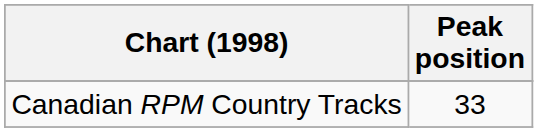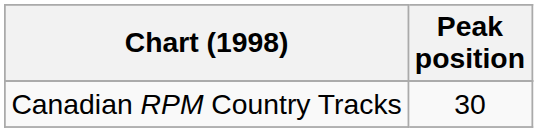 <table class="wikitable sortable">
 <tr>
 <th align="left">Chart (1998)</th>
 <th align="center">Peak<br>position</th>
 </tr>
 <tr>
 </tr>
 <tr>
 <td align="left">Canadian <em>RPM</em> Country Tracks</td>
-<td align="center">33</td>
+<td align="center">30</td>
 </tr>
 </table>
